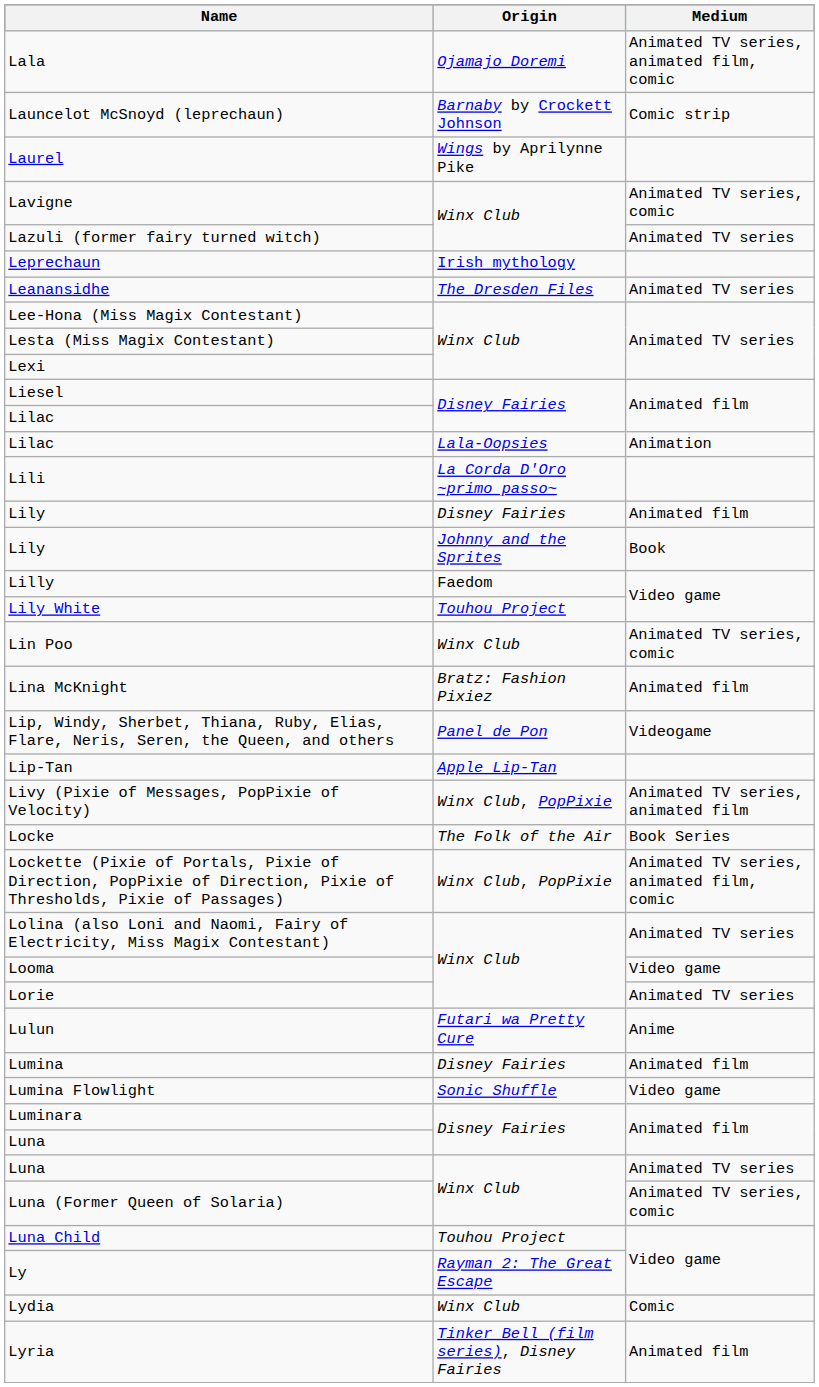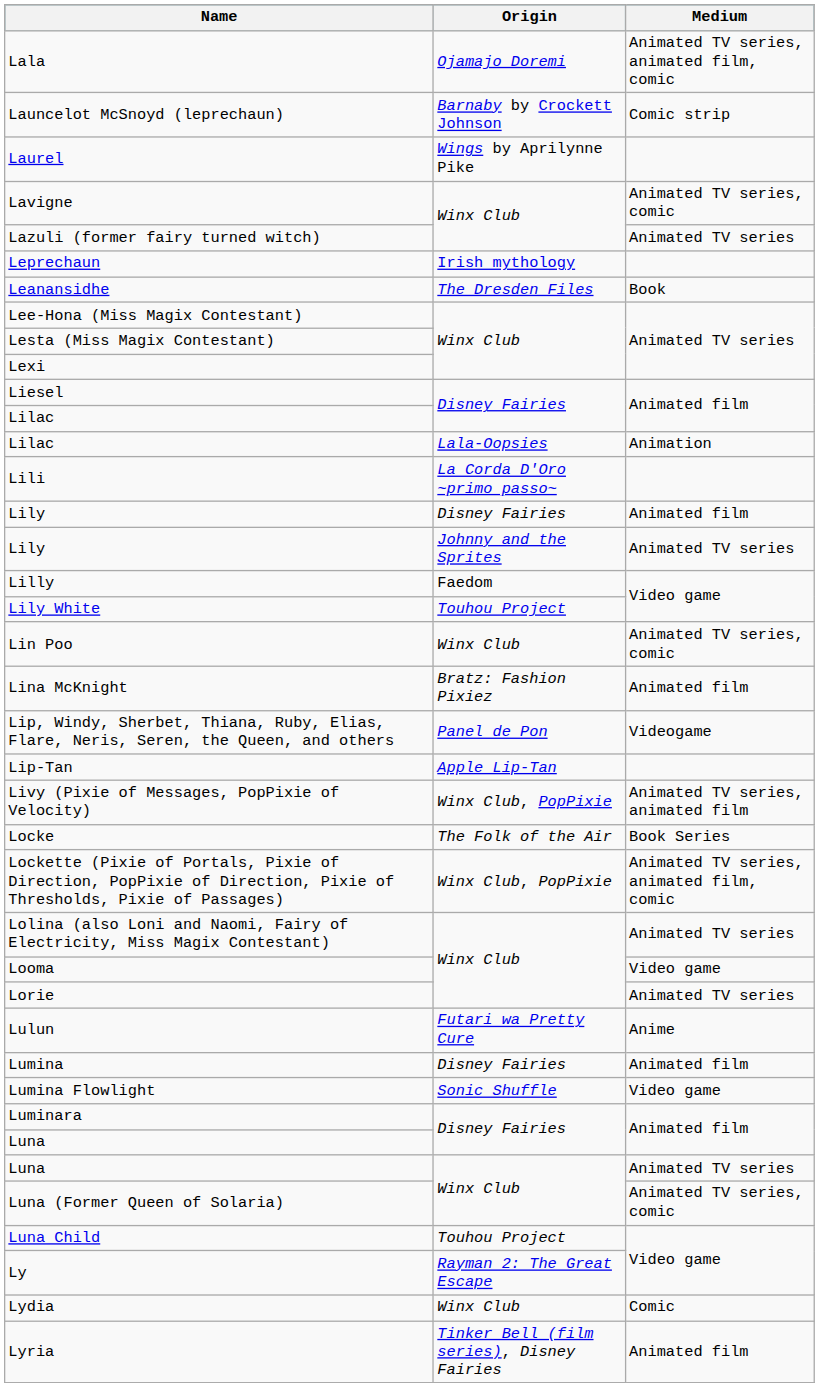 <table class="wikitable sortable" style="width:70%; font-size:90%;">
 <tr style="background:#115a6c;">
 <th>Name</th>
 <th>Origin</th>
 <th>Medium</th>
 </tr>
 <tr>
 <td>Lala</td>
 <td><em><a href='#'>Ojamajo Doremi</a></em></td>
 <td>Animated TV series, animated film, comic</td>
 </tr>
 <tr>
 <td>Launcelot McSnoyd (leprechaun)</td>
 <td><em><a href='#'>Barnaby</a></em> by <a href='#'>Crockett Johnson</a></td>
 <td>Comic strip</td>
 </tr>
 <tr>
 <td><a href='#'>Laurel</a></td>
 <td><em><a href='#'>Wings</a></em> by Aprilynne Pike</td>
 <td></td>
 </tr>
 <tr>
 <td>Lavigne</td>
 <td rowspan="2"><em>Winx Club</em></td>
 <td>Animated TV series, comic</td>
 </tr>
 <tr>
 <td>Lazuli (former fairy turned witch)</td>
 <td>Animated TV series</td>
 </tr>
 <tr>
 <td><a href='#'>Leprechaun</a></td>
 <td><a href='#'>Irish mythology</a></td>
 <td></td>
 </tr>
 <tr>
 <td><a href='#'>Leanansidhe</a></td>
 <td><em><a href='#'>The Dresden Files</a></em></td>
-<td>Animated TV series</td>
+<td>Book</td>
 </tr>
 <tr>
 <td>Lee-Hona (Miss Magix Contestant)</td>
 <td rowspan="3"><em>Winx Club</em></td>
 <td rowspan="3">Animated TV series</td>
 </tr>
 <tr>
 <td>Lesta (Miss Magix Contestant)</td>
 </tr>
 <tr>
 <td>Lexi</td>
 </tr>
 <tr>
 <td>Liesel</td>
 <td rowspan="2"><em><a href='#'>Disney Fairies</a></em></td>
 <td rowspan="2">Animated film</td>
 </tr>
 <tr>
 <td>Lilac</td>
 </tr>
 <tr>
 <td>Lilac</td>
 <td><em><a href='#'>Lala-Oopsies</a></em></td>
 <td>Animation</td>
 </tr>
 <tr>
 <td>Lili</td>
 <td><em><a href='#'>La Corda D'Oro ~primo passo~</a></em></td>
 <td></td>
 </tr>
 <tr>
 <td>Lily</td>
 <td><em>Disney Fairies</em></td>
 <td>Animated film</td>
 </tr>
 <tr>
 <td>Lily</td>
 <td><em><a href='#'>Johnny and the Sprites</a></em></td>
-<td>Book</td>
+<td>Animated TV series</td>
 </tr>
 <tr>
 <td>Lilly</td>
 <td>Faedom</td>
 <td rowspan="2">Video game</td>
 </tr>
 <tr>
 <td><a href='#'>Lily White</a></td>
 <td><em><a href='#'>Touhou Project</a></em></td>
 </tr>
 <tr>
 <td>Lin Poo</td>
 <td><em>Winx Club</em></td>
 <td>Animated TV series, comic</td>
 </tr>
 <tr>
 <td>Lina McKnight</td>
 <td><em>Bratz: Fashion Pixiez</em></td>
 <td>Animated film</td>
 </tr>
 <tr>
 <td>Lip, Windy, Sherbet, Thiana, Ruby, Elias, Flare, Neris, Seren, the Queen, and others</td>
 <td><em><a href='#'>Panel de Pon</a></em></td>
 <td>Videogame</td>
 </tr>
 <tr>
 <td>Lip-Tan</td>
 <td><em><a href='#'>Apple Lip-Tan</a></em></td>
 <td></td>
 </tr>
 <tr>
 <td>Livy (Pixie of Messages, PopPixie of Velocity)</td>
 <td><em>Winx Club</em>, <em><a href='#'>PopPixie</a></em></td>
 <td>Animated TV series, animated film</td>
 </tr>
 <tr>
 <td>Locke</td>
 <td><em>The Folk of the Air</em></td>
 <td>Book Series</td>
 </tr>
 <tr>
 <td>Lockette (Pixie of Portals, Pixie of Direction, PopPixie of Direction, Pixie of Thresholds, Pixie of Passages)</td>
 <td><em>Winx Club</em>, <em>PopPixie</em></td>
 <td>Animated TV series, animated film, comic</td>
 </tr>
 <tr>
 <td>Lolina (also Loni and Naomi, Fairy of Electricity, Miss Magix Contestant)</td>
 <td rowspan="3"><em>Winx Club</em></td>
 <td>Animated TV series</td>
 </tr>
 <tr>
 <td>Looma</td>
 <td>Video game</td>
 </tr>
 <tr>
 <td>Lorie</td>
 <td>Animated TV series</td>
 </tr>
 <tr>
 <td>Lulun</td>
 <td><em><a href='#'>Futari wa Pretty Cure</a></em></td>
 <td>Anime</td>
 </tr>
 <tr>
 <td>Lumina</td>
 <td><em>Disney Fairies</em></td>
 <td>Animated film</td>
 </tr>
 <tr>
 <td>Lumina Flowlight</td>
 <td><em><a href='#'>Sonic Shuffle</a></em></td>
 <td>Video game</td>
 </tr>
 <tr>
 <td>Luminara</td>
 <td rowspan="2"><em>Disney Fairies</em></td>
 <td rowspan="2">Animated film</td>
 </tr>
 <tr>
 <td>Luna</td>
 </tr>
 <tr>
 <td>Luna</td>
 <td rowspan="2"><em>Winx Club</em></td>
 <td>Animated TV series</td>
 </tr>
 <tr>
 <td>Luna (Former Queen of Solaria)</td>
 <td>Animated TV series, comic</td>
 </tr>
 <tr>
 <td><a href='#'>Luna Child</a></td>
 <td><em>Touhou Project</em></td>
 <td rowspan="2">Video game</td>
 </tr>
 <tr>
 <td>Ly</td>
 <td><em><a href='#'>Rayman 2: The Great Escape</a></em></td>
 </tr>
 <tr>
 <td>Lydia</td>
 <td><em>Winx Club</em></td>
 <td>Comic</td>
 </tr>
 <tr>
 <td>Lyria</td>
 <td><em><a href='#'>Tinker Bell (film series)</a></em>, <em>Disney Fairies</em></td>
 <td>Animated film</td>
 </tr>
 <tr>
 </tr>
 </table>
